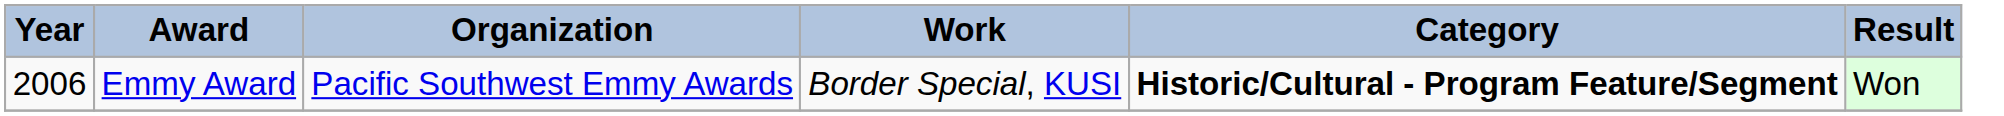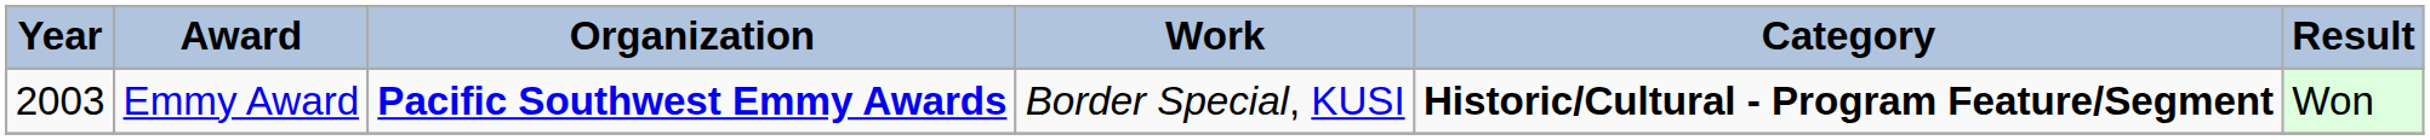 <table class="wikitable">
 <tr>
 <th style="background:#B0C4DE;">Year</th>
 <th style="background:#B0C4DE;">Award</th>
 <th style="background:#B0C4DE;">Organization</th>
 <th style="background:#B0C4DE;">Work</th>
 <th style="background:#B0C4DE;">Category</th>
 <th style="background:#B0C4DE;">Result</th>
 </tr>
 <tr>
-<td>2006</td>
+<td>2003</td>
 <td><a href='#'>Emmy Award</a></td>
-<td><a href='#'>Pacific Southwest Emmy Awards</a></td>
+<td><strong><a href='#'>Pacific Southwest Emmy Awards</a></strong></td>
 <td><em>Border Special</em>, <a href='#'>KUSI</a></td>
 <td><strong>Historic/Cultural - Program Feature/Segment</strong></td>
 <td bgcolor="#ddffdd">Won</td>
 </tr>
 <tr>
 </tr>
 </table>
